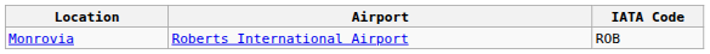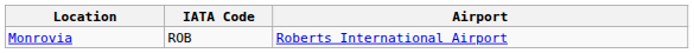 <table class="wikitable">
 <tr>
 <th scope="col" style="width:150px;"><strong>Location</strong></th>
+<th scope="col" style="width:100px;"><strong>IATA Code</strong></th>
 <th scope="col" style="width:400px;"><strong>Airport</strong></th>
-<th scope="col" style="width:100px;"><strong>IATA Code</strong></th>
 </tr>
 <tr>
 <td><a href='#'>Monrovia</a></td>
+<td>ROB</td>
 <td><a href='#'>Roberts International Airport</a></td>
-<td>ROB</td>
 </tr>
 </table>
